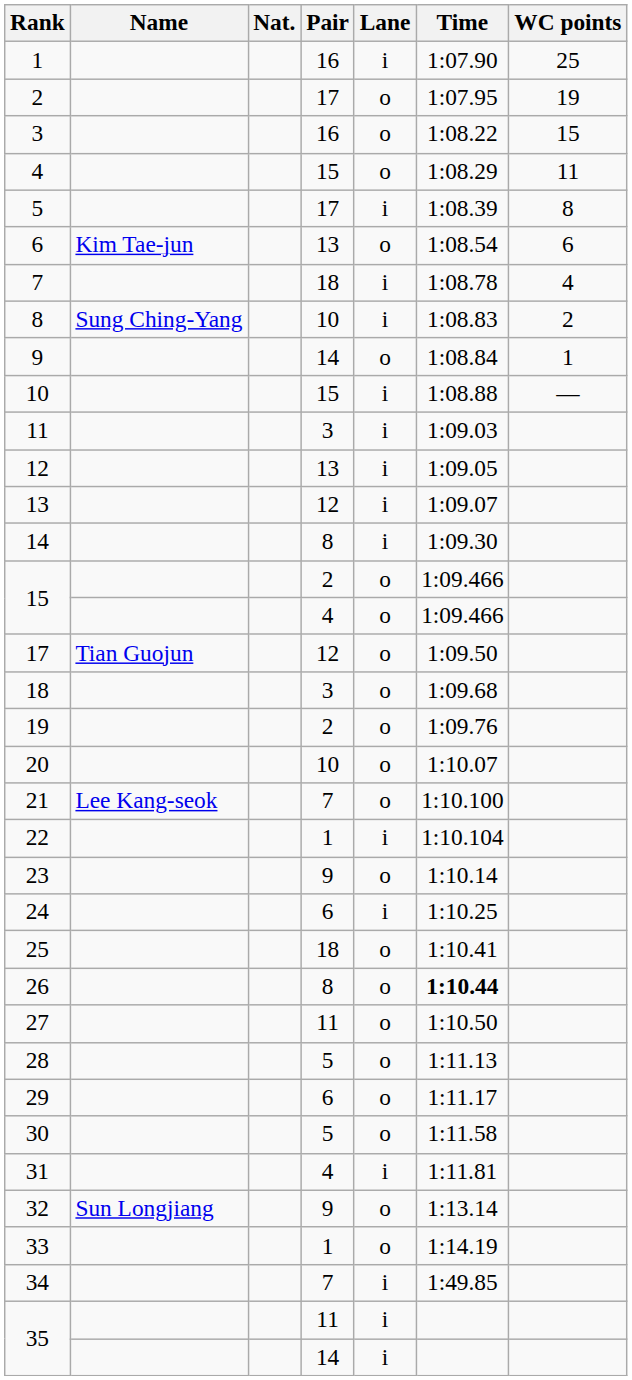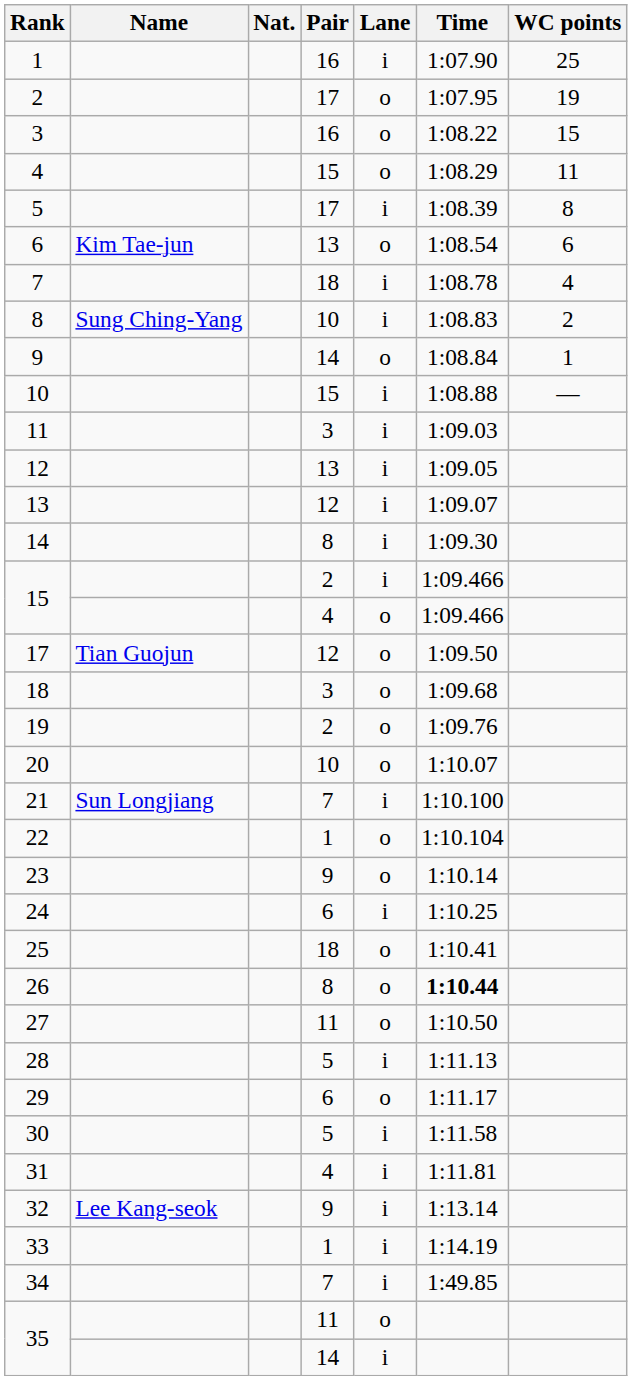 <table class="wikitable sortable" style="text-align:center">
 <tr>
 <th>Rank</th>
 <th>Name</th>
 <th>Nat.</th>
 <th>Pair</th>
 <th>Lane</th>
 <th>Time</th>
 <th>WC points</th>
 </tr>
 <tr>
 <td>1</td>
 <td align=left></td>
 <td align=left></td>
 <td>16</td>
 <td>i</td>
 <td>1:07.90</td>
 <td>25</td>
 </tr>
 <tr>
 <td>2</td>
 <td align=left></td>
 <td align=left></td>
 <td>17</td>
 <td>o</td>
 <td>1:07.95</td>
 <td>19</td>
 </tr>
 <tr>
 <td>3</td>
 <td align=left></td>
 <td align=left></td>
 <td>16</td>
 <td>o</td>
 <td>1:08.22</td>
 <td>15</td>
 </tr>
 <tr>
 <td>4</td>
 <td align=left></td>
 <td align=left></td>
 <td>15</td>
 <td>o</td>
 <td>1:08.29</td>
 <td>11</td>
 </tr>
 <tr>
 <td>5</td>
 <td align=left></td>
 <td align=left></td>
 <td>17</td>
 <td>i</td>
 <td>1:08.39</td>
 <td>8</td>
 </tr>
 <tr>
 <td>6</td>
 <td align=left><a href='#'>Kim Tae-jun</a></td>
 <td align=left></td>
 <td>13</td>
 <td>o</td>
 <td>1:08.54</td>
 <td>6</td>
 </tr>
 <tr>
 <td>7</td>
 <td align=left></td>
 <td align=left></td>
 <td>18</td>
 <td>i</td>
 <td>1:08.78</td>
 <td>4</td>
 </tr>
 <tr>
 <td>8</td>
 <td align=left><a href='#'>Sung Ching-Yang</a></td>
 <td align=left></td>
 <td>10</td>
 <td>i</td>
 <td>1:08.83</td>
 <td>2</td>
 </tr>
 <tr>
 <td>9</td>
 <td align=left></td>
 <td align=left></td>
 <td>14</td>
 <td>o</td>
 <td>1:08.84</td>
 <td>1</td>
 </tr>
 <tr>
 <td>10</td>
 <td align=left></td>
 <td align=left></td>
 <td>15</td>
 <td>i</td>
 <td>1:08.88</td>
 <td>—</td>
 </tr>
 <tr>
 <td>11</td>
 <td align=left></td>
 <td align=left></td>
 <td>3</td>
 <td>i</td>
 <td>1:09.03</td>
 <td></td>
 </tr>
 <tr>
 <td>12</td>
 <td align=left></td>
 <td align=left></td>
 <td>13</td>
 <td>i</td>
 <td>1:09.05</td>
 <td></td>
 </tr>
 <tr>
 <td>13</td>
 <td align=left></td>
 <td align=left></td>
 <td>12</td>
 <td>i</td>
 <td>1:09.07</td>
 <td></td>
 </tr>
 <tr>
 <td>14</td>
 <td align=left></td>
 <td align=left></td>
 <td>8</td>
 <td>i</td>
 <td>1:09.30</td>
 <td></td>
 </tr>
 <tr>
 <td rowspan=2>15</td>
 <td align=left></td>
 <td align=left></td>
 <td>2</td>
-<td>o</td>
+<td>i</td>
 <td>1:09.466</td>
 <td></td>
 </tr>
 <tr>
 <td align=left></td>
 <td align=left></td>
 <td>4</td>
 <td>o</td>
 <td>1:09.466</td>
 <td></td>
 </tr>
 <tr>
 <td>17</td>
 <td align=left><a href='#'>Tian Guojun</a></td>
 <td align=left></td>
 <td>12</td>
 <td>o</td>
 <td>1:09.50</td>
 <td></td>
 </tr>
 <tr>
 <td>18</td>
 <td align=left></td>
 <td align=left></td>
 <td>3</td>
 <td>o</td>
 <td>1:09.68</td>
 <td></td>
 </tr>
 <tr>
 <td>19</td>
 <td align=left></td>
 <td align=left></td>
 <td>2</td>
 <td>o</td>
 <td>1:09.76</td>
 <td></td>
 </tr>
 <tr>
 <td>20</td>
 <td align=left></td>
 <td align=left></td>
 <td>10</td>
 <td>o</td>
 <td>1:10.07</td>
 <td></td>
 </tr>
 <tr>
 <td>21</td>
-<td align=left><a href='#'>Lee Kang-seok</a></td>
+<td align=left><a href='#'>Sun Longjiang</a></td>
 <td align=left></td>
 <td>7</td>
-<td>o</td>
+<td>i</td>
 <td>1:10.100</td>
 <td></td>
 </tr>
 <tr>
 <td>22</td>
 <td align=left></td>
 <td align=left></td>
 <td>1</td>
-<td>i</td>
+<td>o</td>
 <td>1:10.104</td>
 <td></td>
 </tr>
 <tr>
 <td>23</td>
 <td align=left></td>
 <td align=left></td>
 <td>9</td>
 <td>o</td>
 <td>1:10.14</td>
 <td></td>
 </tr>
 <tr>
 <td>24</td>
 <td align=left></td>
 <td align=left></td>
 <td>6</td>
 <td>i</td>
 <td>1:10.25</td>
 <td></td>
 </tr>
 <tr>
 <td>25</td>
 <td align=left></td>
 <td align=left></td>
 <td>18</td>
 <td>o</td>
 <td>1:10.41</td>
 <td></td>
 </tr>
 <tr>
 <td>26</td>
 <td align=left></td>
 <td align=left></td>
 <td>8</td>
 <td>o</td>
 <td><strong>1:10.44</strong></td>
 <td></td>
 </tr>
 <tr>
 <td>27</td>
 <td align=left></td>
 <td align=left></td>
 <td>11</td>
 <td>o</td>
 <td>1:10.50</td>
 <td></td>
 </tr>
 <tr>
 <td>28</td>
 <td align=left></td>
 <td align=left></td>
 <td>5</td>
-<td>o</td>
+<td>i</td>
 <td>1:11.13</td>
 <td></td>
 </tr>
 <tr>
 <td>29</td>
 <td align=left></td>
 <td align=left></td>
 <td>6</td>
 <td>o</td>
 <td>1:11.17</td>
 <td></td>
 </tr>
 <tr>
 <td>30</td>
 <td align=left></td>
 <td align=left></td>
 <td>5</td>
-<td>o</td>
+<td>i</td>
 <td>1:11.58</td>
 <td></td>
 </tr>
 <tr>
 <td>31</td>
 <td align=left></td>
 <td align=left></td>
 <td>4</td>
 <td>i</td>
 <td>1:11.81</td>
 <td></td>
 </tr>
 <tr>
 <td>32</td>
-<td align=left><a href='#'>Sun Longjiang</a></td>
+<td align=left><a href='#'>Lee Kang-seok</a></td>
 <td align=left></td>
 <td>9</td>
-<td>o</td>
+<td>i</td>
 <td>1:13.14</td>
 <td></td>
 </tr>
 <tr>
 <td>33</td>
 <td align=left></td>
 <td align=left></td>
 <td>1</td>
-<td>o</td>
+<td>i</td>
 <td>1:14.19</td>
 <td></td>
 </tr>
 <tr>
 <td>34</td>
 <td align=left></td>
 <td align=left></td>
 <td>7</td>
 <td>i</td>
 <td>1:49.85</td>
 <td></td>
 </tr>
 <tr>
 <td rowspan=2>35</td>
 <td align=left></td>
 <td align=left></td>
 <td>11</td>
-<td>i</td>
+<td>o</td>
 <td></td>
 <td></td>
 </tr>
 <tr>
 <td align=left></td>
 <td align=left></td>
 <td>14</td>
 <td>i</td>
 <td></td>
 <td></td>
 </tr>
 </table>
